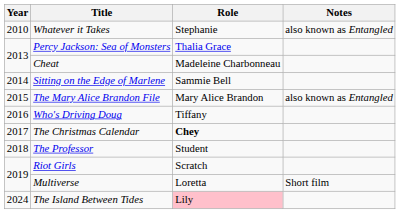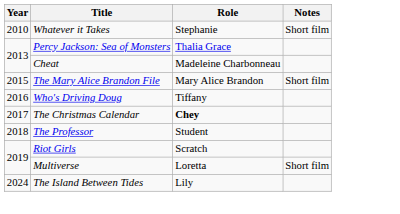 <table class="wikitable sortable">
 <tr>
 <th>Year</th>
 <th>Title</th>
 <th>Role</th>
 <th class="unsortable">Notes</th>
 </tr>
 <tr>
 <td>2010</td>
 <td><em>Whatever it Takes</em></td>
 <td>Stephanie</td>
-<td>also known as <em>Entangled</em></td>
+<td>Short film</td>
 </tr>
 <tr>
 <td rowspan="2">2013</td>
 <td><em><a href='#'>Percy Jackson: Sea of Monsters</a></em></td>
 <td><a href='#'>Thalia Grace</a></td>
 <td></td>
 </tr>
 <tr>
 <td><em>Cheat</em></td>
 <td>Madeleine Charbonneau</td>
 <td></td>
 </tr>
 <tr>
-<td>2014</td>
-<td><em><a href='#'>Sitting on the Edge of Marlene</a></em></td>
-<td>Sammie Bell</td>
-<td></td>
-</tr>
-<tr>
 <td>2015</td>
 <td data-sort-value="Mary Alice Brandon File, The"><em><a href='#'>The Mary Alice Brandon File</a></em></td>
 <td>Mary Alice Brandon</td>
-<td>also known as <em>Entangled</em></td>
+<td>Short film</td>
 </tr>
 <tr>
 <td>2016</td>
 <td><em><a href='#'>Who's Driving Doug</a></em></td>
 <td>Tiffany</td>
 <td></td>
 </tr>
 <tr>
 <td>2017</td>
 <td data-sort-value="Christmas Calendar, The"><em>The Christmas Calendar</em></td>
 <td><strong>Chey</strong></td>
 <td></td>
 </tr>
 <tr>
 <td>2018</td>
 <td data-sort-value="Professor, The"><em><a href='#'>The Professor</a></em></td>
 <td>Student</td>
 <td></td>
 </tr>
 <tr>
 <td rowspan="2">2019</td>
 <td><em><a href='#'>Riot Girls</a></em></td>
 <td>Scratch</td>
 <td></td>
 </tr>
 <tr>
 <td><em>Multiverse</em></td>
 <td>Loretta</td>
 <td>Short film</td>
 </tr>
 <tr>
 <td>2024</td>
 <td data-sort-value="Island Between Tides, The"><em>The Island Between Tides</em></td>
-<td style="background: pink;">Lily</td>
+<td>Lily</td>
 </tr>
 </table>
